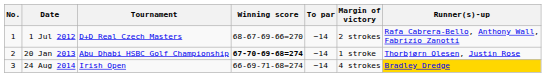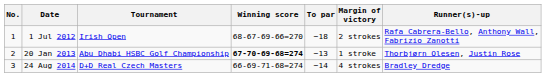 <table class="wikitable" style="font-size:95%;">
 <tr>
 <th>No.</th>
 <th>Date</th>
 <th>Tournament</th>
 <th>Winning score</th>
 <th>To par</th>
 <th>Margin of<br>victory</th>
 <th>Runner(s)-up</th>
 </tr>
 <tr>
 <td align=center>1</td>
 <td align=right>1 Jul <a href='#'>2012</a></td>
-<td><a href='#'>D+D Real Czech Masters</a></td>
+<td><a href='#'>Irish Open</a></td>
 <td align=right>68-67-69-66=270</td>
-<td align=center>−14</td>
+<td align=center>−18</td>
 <td>2 strokes</td>
 <td> <a href='#'>Rafa Cabrera-Bello</a>,  <a href='#'>Anthony Wall</a>,<br> <a href='#'>Fabrizio Zanotti</a></td>
 </tr>
 <tr>
 <td align=center>2</td>
 <td align=right>20 Jan <a href='#'>2013</a></td>
 <td><a href='#'>Abu Dhabi HSBC Golf Championship</a></td>
 <td align=right><strong>67-70-69-68=274</strong></td>
-<td align=center>−14</td>
+<td align=center>−13</td>
 <td>1 stroke</td>
 <td> <a href='#'>Thorbjørn Olesen</a>,  <a href='#'>Justin Rose</a></td>
 </tr>
 <tr>
 <td align=center>3</td>
 <td align=right>24 Aug <a href='#'>2014</a></td>
-<td><a href='#'>Irish Open</a></td>
+<td><a href='#'>D+D Real Czech Masters</a></td>
 <td align=right>66-69-71-68=274</td>
 <td align=center>−14</td>
 <td>4 strokes</td>
-<td style="background: gold;"> <a href='#'>Bradley Dredge</a></td>
+<td> <a href='#'>Bradley Dredge</a></td>
 </tr>
 </table>
